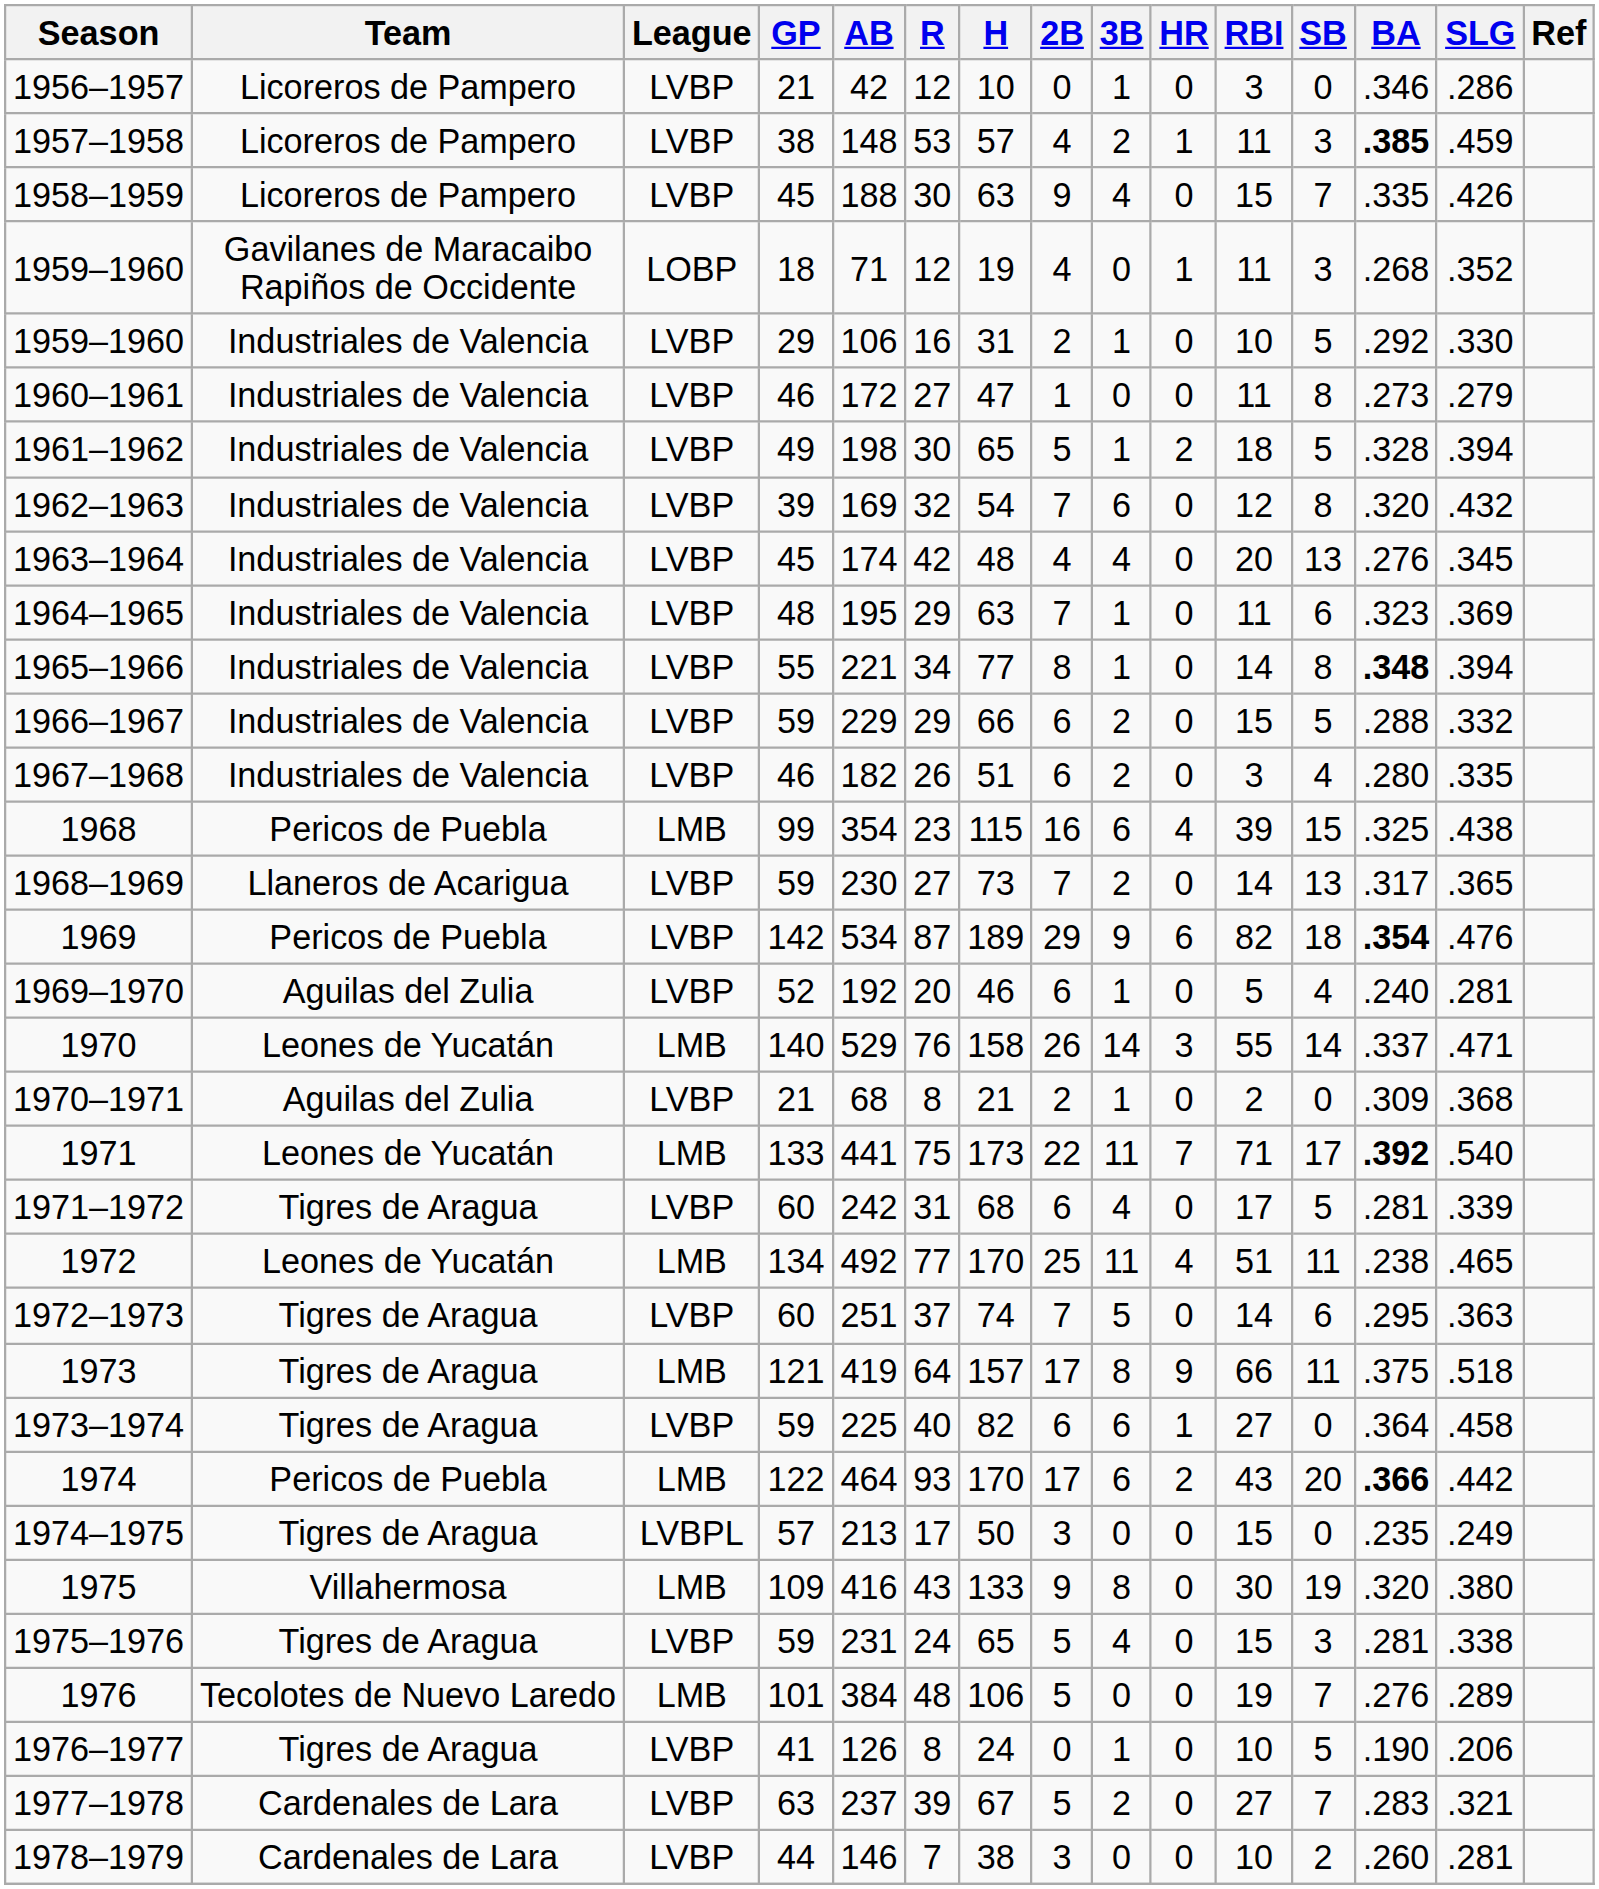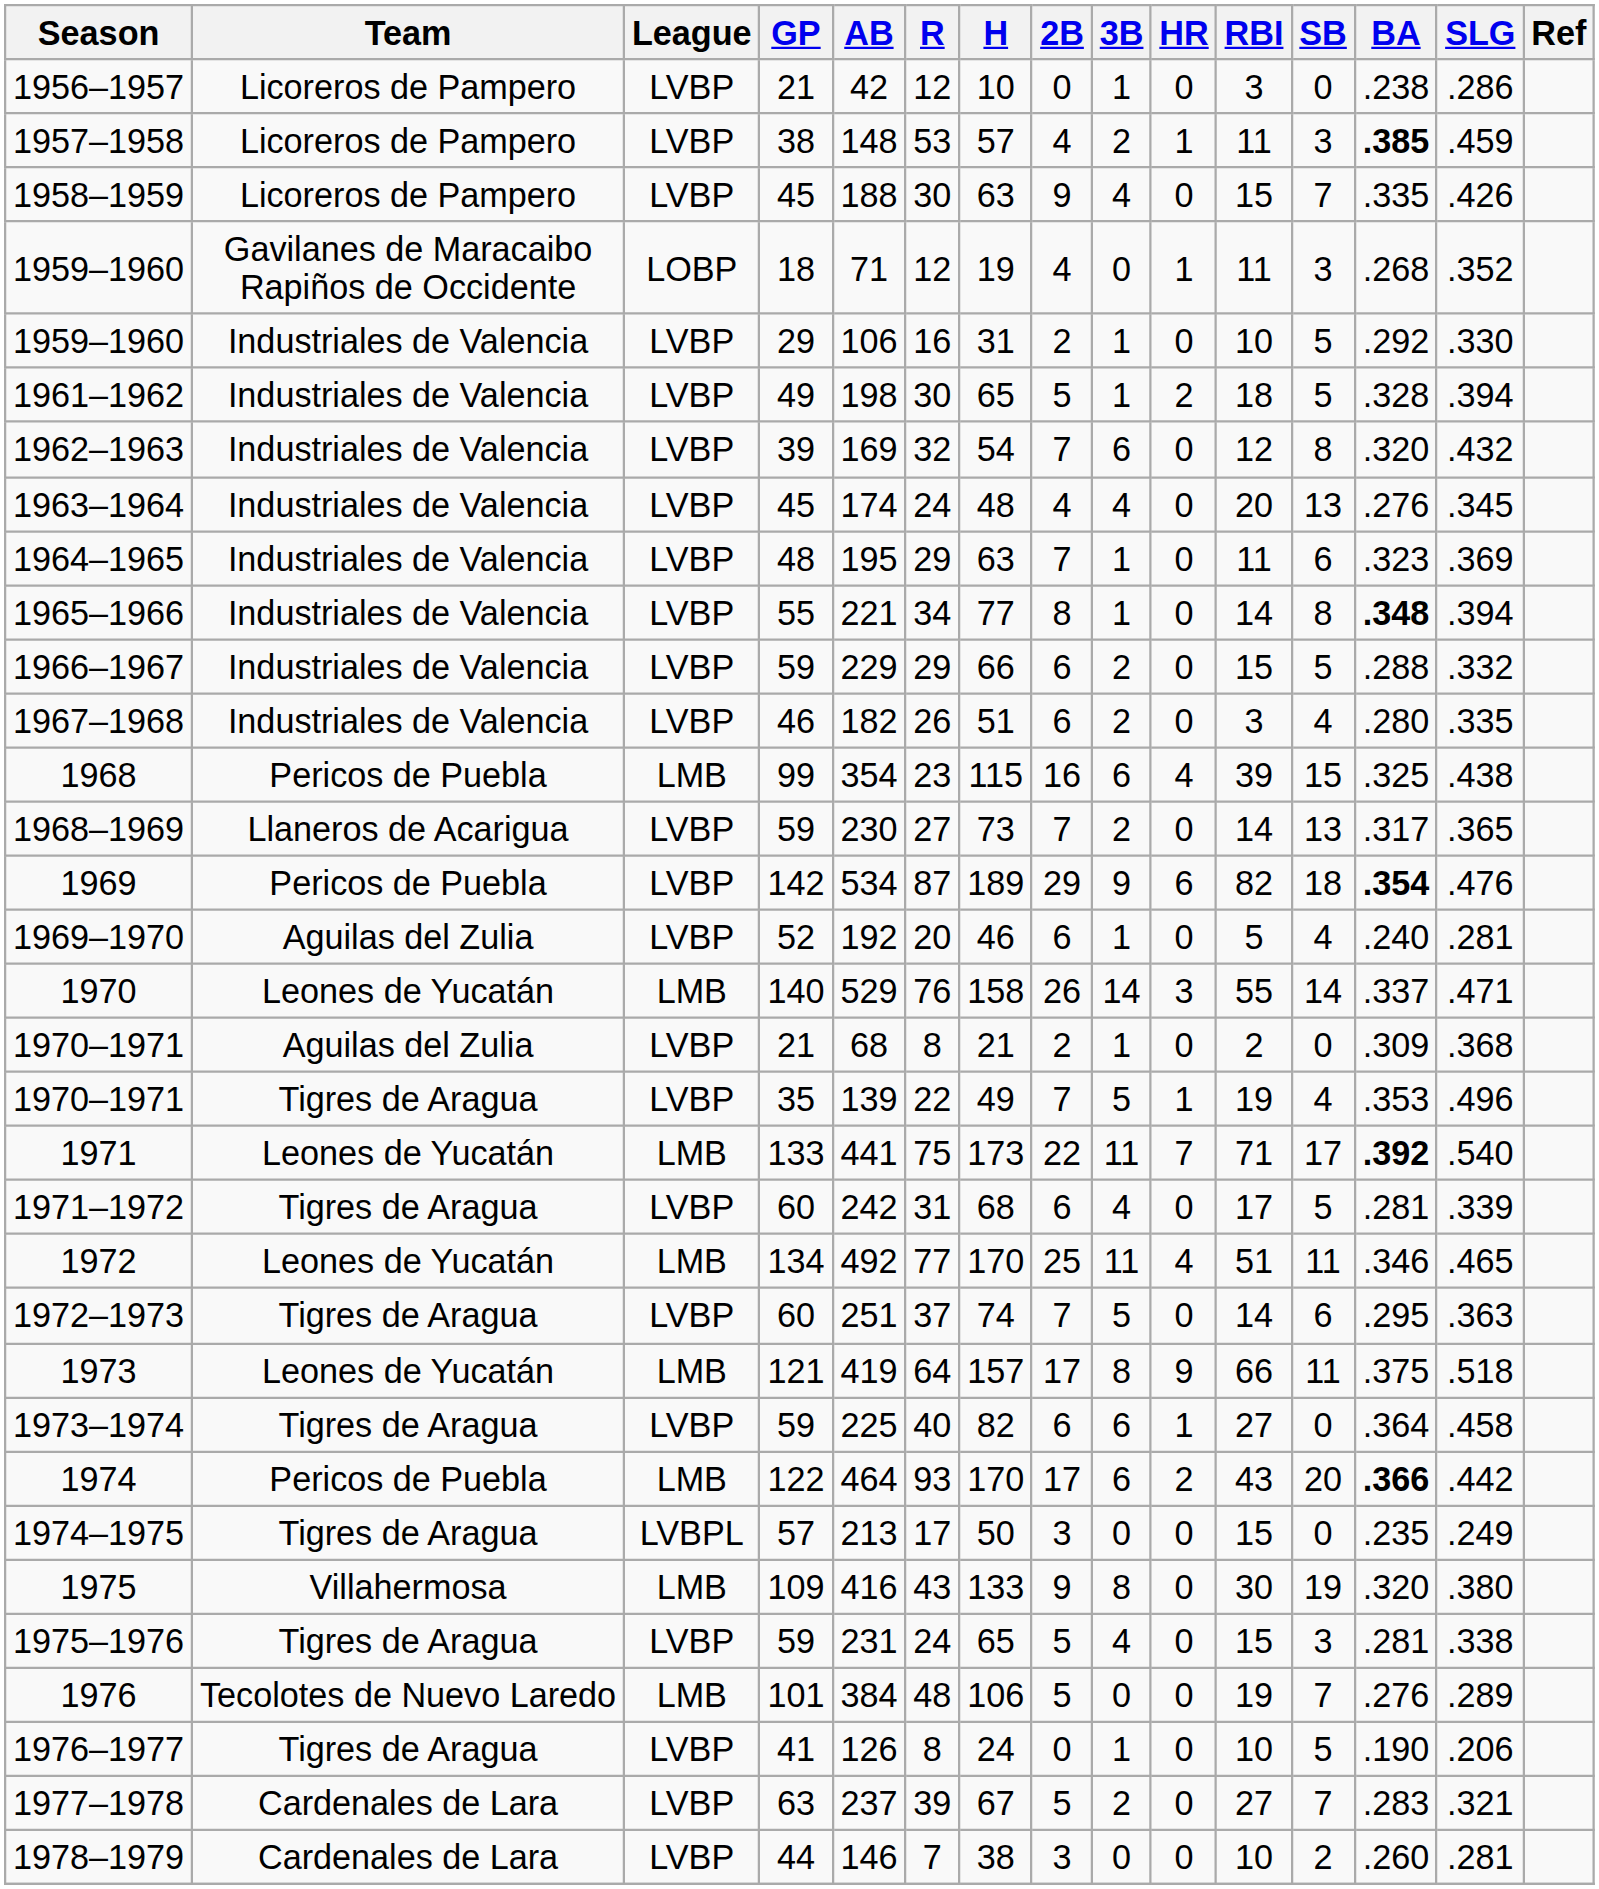 <table class="wikitable" style="font-size:95%;">
 <tr>
 <th>Season</th>
 <th>Team</th>
 <th>League</th>
 <th><a href='#'>GP</a></th>
 <th><a href='#'>AB</a></th>
 <th><a href='#'>R</a></th>
 <th><a href='#'>H</a></th>
 <th><a href='#'>2B</a></th>
 <th><a href='#'>3B</a></th>
 <th><a href='#'>HR</a></th>
 <th><a href='#'>RBI</a></th>
 <th><a href='#'>SB</a></th>
 <th><a href='#'>BA</a></th>
 <th><a href='#'>SLG</a></th>
 <th>Ref</th>
 </tr>
 <tr align=center>
 <td>1956–1957</td>
 <td>Licoreros de Pampero</td>
 <td>LVBP</td>
 <td>21</td>
 <td>42</td>
 <td>12</td>
 <td>10</td>
 <td>0</td>
 <td>1</td>
 <td>0</td>
 <td>3</td>
 <td>0</td>
-<td>.346</td>
+<td>.238</td>
 <td>.286</td>
 <td></td>
 </tr>
 <tr align=center>
 <td>1957–1958</td>
 <td>Licoreros de Pampero</td>
 <td>LVBP</td>
 <td>38</td>
 <td>148</td>
 <td>53</td>
 <td>57</td>
 <td>4</td>
 <td>2</td>
 <td>1</td>
 <td>11</td>
 <td>3</td>
 <td><strong>.385</strong></td>
 <td>.459</td>
 <td></td>
 </tr>
 <tr align=center>
 <td>1958–1959</td>
 <td>Licoreros de Pampero</td>
 <td>LVBP</td>
 <td>45</td>
 <td>188</td>
 <td>30</td>
 <td>63</td>
 <td>9</td>
 <td>4</td>
 <td>0</td>
 <td>15</td>
 <td>7</td>
 <td>.335</td>
 <td>.426</td>
 <td></td>
 </tr>
 <tr align=center>
 <td>1959–1960</td>
 <td>Gavilanes de Maracaibo<br>Rapiños de Occidente</td>
 <td>LOBP</td>
 <td>18</td>
 <td>71</td>
 <td>12</td>
 <td>19</td>
 <td>4</td>
 <td>0</td>
 <td>1</td>
 <td>11</td>
 <td>3</td>
 <td>.268</td>
 <td>.352</td>
 <td></td>
 </tr>
 <tr align=center>
 <td>1959–1960</td>
 <td>Industriales de Valencia</td>
 <td>LVBP</td>
 <td>29</td>
 <td>106</td>
 <td>16</td>
 <td>31</td>
 <td>2</td>
 <td>1</td>
 <td>0</td>
 <td>10</td>
 <td>5</td>
 <td>.292</td>
 <td>.330</td>
 <td></td>
 </tr>
 <tr align=center>
-<td>1960–1961</td>
-<td>Industriales de Valencia</td>
-<td>LVBP</td>
-<td>46</td>
-<td>172</td>
-<td>27</td>
-<td>47</td>
-<td>1</td>
-<td>0</td>
-<td>0</td>
-<td>11</td>
-<td>8</td>
-<td>.273</td>
-<td>.279</td>
-<td></td>
-</tr>
-<tr align=center>
 <td>1961–1962</td>
 <td>Industriales de Valencia</td>
 <td>LVBP</td>
 <td>49</td>
 <td>198</td>
 <td>30</td>
 <td>65</td>
 <td>5</td>
 <td>1</td>
 <td>2</td>
 <td>18</td>
 <td>5</td>
 <td>.328</td>
 <td>.394</td>
 <td></td>
 </tr>
 <tr align=center>
 <td>1962–1963</td>
 <td>Industriales de Valencia</td>
 <td>LVBP</td>
 <td>39</td>
 <td>169</td>
 <td>32</td>
 <td>54</td>
 <td>7</td>
 <td>6</td>
 <td>0</td>
 <td>12</td>
 <td>8</td>
 <td>.320</td>
 <td>.432</td>
 <td></td>
 </tr>
 <tr align=center>
 <td>1963–1964</td>
 <td>Industriales de Valencia</td>
 <td>LVBP</td>
 <td>45</td>
 <td>174</td>
-<td>42</td>
+<td>24</td>
 <td>48</td>
 <td>4</td>
 <td>4</td>
 <td>0</td>
 <td>20</td>
 <td>13</td>
 <td>.276</td>
 <td>.345</td>
 <td></td>
 </tr>
 <tr align=center>
 <td>1964–1965</td>
 <td>Industriales de Valencia</td>
 <td>LVBP</td>
 <td>48</td>
 <td>195</td>
 <td>29</td>
 <td>63</td>
 <td>7</td>
 <td>1</td>
 <td>0</td>
 <td>11</td>
 <td>6</td>
 <td>.323</td>
 <td>.369</td>
 <td></td>
 </tr>
 <tr align=center>
 <td>1965–1966</td>
 <td>Industriales de Valencia</td>
 <td>LVBP</td>
 <td>55</td>
 <td>221</td>
 <td>34</td>
 <td>77</td>
 <td>8</td>
 <td>1</td>
 <td>0</td>
 <td>14</td>
 <td>8</td>
 <td><strong>.348</strong></td>
 <td>.394</td>
 <td></td>
 </tr>
 <tr align=center>
 <td>1966–1967</td>
 <td>Industriales de Valencia</td>
 <td>LVBP</td>
 <td>59</td>
 <td>229</td>
 <td>29</td>
 <td>66</td>
 <td>6</td>
 <td>2</td>
 <td>0</td>
 <td>15</td>
 <td>5</td>
 <td>.288</td>
 <td>.332</td>
 <td></td>
 </tr>
 <tr align=center>
 <td>1967–1968</td>
 <td>Industriales de Valencia</td>
 <td>LVBP</td>
 <td>46</td>
 <td>182</td>
 <td>26</td>
 <td>51</td>
 <td>6</td>
 <td>2</td>
 <td>0</td>
 <td>3</td>
 <td>4</td>
 <td>.280</td>
 <td>.335</td>
 <td></td>
 </tr>
 <tr align=center>
 <td>1968</td>
 <td>Pericos de Puebla</td>
 <td>LMB</td>
 <td>99</td>
 <td>354</td>
 <td>23</td>
 <td>115</td>
 <td>16</td>
 <td>6</td>
 <td>4</td>
 <td>39</td>
 <td>15</td>
 <td>.325</td>
 <td>.438</td>
 <td></td>
 </tr>
 <tr align=center>
 <td>1968–1969</td>
 <td>Llaneros de Acarigua</td>
 <td>LVBP</td>
 <td>59</td>
 <td>230</td>
 <td>27</td>
 <td>73</td>
 <td>7</td>
 <td>2</td>
 <td>0</td>
 <td>14</td>
 <td>13</td>
 <td>.317</td>
 <td>.365</td>
 <td></td>
 </tr>
 <tr align=center>
 <td>1969</td>
 <td>Pericos de Puebla</td>
 <td>LVBP</td>
 <td>142</td>
 <td>534</td>
 <td>87</td>
 <td>189</td>
 <td>29</td>
 <td>9</td>
 <td>6</td>
 <td>82</td>
 <td>18</td>
 <td><strong>.354</strong></td>
 <td>.476</td>
 <td></td>
 </tr>
 <tr align=center>
 <td>1969–1970</td>
 <td>Aguilas del Zulia</td>
 <td>LVBP</td>
 <td>52</td>
 <td>192</td>
 <td>20</td>
 <td>46</td>
 <td>6</td>
 <td>1</td>
 <td>0</td>
 <td>5</td>
 <td>4</td>
 <td>.240</td>
 <td>.281</td>
 <td></td>
 </tr>
 <tr align=center>
 <td>1970</td>
 <td>Leones de Yucatán</td>
 <td>LMB</td>
 <td>140</td>
 <td>529</td>
 <td>76</td>
 <td>158</td>
 <td>26</td>
 <td>14</td>
 <td>3</td>
 <td>55</td>
 <td>14</td>
 <td>.337</td>
 <td>.471</td>
 <td></td>
 </tr>
 <tr align=center>
 <td>1970–1971</td>
 <td>Aguilas del Zulia</td>
 <td>LVBP</td>
 <td>21</td>
 <td>68</td>
 <td>8</td>
 <td>21</td>
 <td>2</td>
 <td>1</td>
 <td>0</td>
 <td>2</td>
 <td>0</td>
 <td>.309</td>
 <td>.368</td>
 <td></td>
 </tr>
 <tr align=center>
+<td>1970–1971</td>
+<td>Tigres de Aragua</td>
+<td>LVBP</td>
+<td>35</td>
+<td>139</td>
+<td>22</td>
+<td>49</td>
+<td>7</td>
+<td>5</td>
+<td>1</td>
+<td>19</td>
+<td>4</td>
+<td>.353</td>
+<td>.496</td>
+<td></td>
+</tr>
+<tr align=center>
 <td>1971</td>
 <td>Leones de Yucatán</td>
 <td>LMB</td>
 <td>133</td>
 <td>441</td>
 <td>75</td>
 <td>173</td>
 <td>22</td>
 <td>11</td>
 <td>7</td>
 <td>71</td>
 <td>17</td>
 <td><strong>.392</strong></td>
 <td>.540</td>
 <td></td>
 </tr>
 <tr align=center>
 <td>1971–1972</td>
 <td>Tigres de Aragua</td>
 <td>LVBP</td>
 <td>60</td>
 <td>242</td>
 <td>31</td>
 <td>68</td>
 <td>6</td>
 <td>4</td>
 <td>0</td>
 <td>17</td>
 <td>5</td>
 <td>.281</td>
 <td>.339</td>
 <td></td>
 </tr>
 <tr align=center>
 <td>1972</td>
 <td>Leones de Yucatán</td>
 <td>LMB</td>
 <td>134</td>
 <td>492</td>
 <td>77</td>
 <td>170</td>
 <td>25</td>
 <td>11</td>
 <td>4</td>
 <td>51</td>
 <td>11</td>
-<td>.238</td>
+<td>.346</td>
 <td>.465</td>
 <td></td>
 </tr>
 <tr align=center>
 <td>1972–1973</td>
 <td>Tigres de Aragua</td>
 <td>LVBP</td>
 <td>60</td>
 <td>251</td>
 <td>37</td>
 <td>74</td>
 <td>7</td>
 <td>5</td>
 <td>0</td>
 <td>14</td>
 <td>6</td>
 <td>.295</td>
 <td>.363</td>
 <td></td>
 </tr>
 <tr align=center>
 <td>1973</td>
-<td>Tigres de Aragua</td>
+<td>Leones de Yucatán</td>
 <td>LMB</td>
 <td>121</td>
 <td>419</td>
 <td>64</td>
 <td>157</td>
 <td>17</td>
 <td>8</td>
 <td>9</td>
 <td>66</td>
 <td>11</td>
 <td>.375</td>
 <td>.518</td>
 <td></td>
 </tr>
 <tr align=center>
 <td>1973–1974</td>
 <td>Tigres de Aragua</td>
 <td>LVBP</td>
 <td>59</td>
 <td>225</td>
 <td>40</td>
 <td>82</td>
 <td>6</td>
 <td>6</td>
 <td>1</td>
 <td>27</td>
 <td>0</td>
 <td>.364</td>
 <td>.458</td>
 <td></td>
 </tr>
 <tr align=center>
 <td>1974</td>
 <td>Pericos de Puebla</td>
 <td>LMB</td>
 <td>122</td>
 <td>464</td>
 <td>93</td>
 <td>170</td>
 <td>17</td>
 <td>6</td>
 <td>2</td>
 <td>43</td>
 <td>20</td>
 <td><strong>.366</strong></td>
 <td>.442</td>
 <td></td>
 </tr>
 <tr align=center>
 <td>1974–1975</td>
 <td>Tigres de Aragua</td>
 <td>LVBPL</td>
 <td>57</td>
 <td>213</td>
 <td>17</td>
 <td>50</td>
 <td>3</td>
 <td>0</td>
 <td>0</td>
 <td>15</td>
 <td>0</td>
 <td>.235</td>
 <td>.249</td>
 <td></td>
 </tr>
 <tr align=center>
 <td>1975</td>
 <td>Villahermosa</td>
 <td>LMB</td>
 <td>109</td>
 <td>416</td>
 <td>43</td>
 <td>133</td>
 <td>9</td>
 <td>8</td>
 <td>0</td>
 <td>30</td>
 <td>19</td>
 <td>.320</td>
 <td>.380</td>
 <td></td>
 </tr>
 <tr align=center>
 <td>1975–1976</td>
 <td>Tigres de Aragua</td>
 <td>LVBP</td>
 <td>59</td>
 <td>231</td>
 <td>24</td>
 <td>65</td>
 <td>5</td>
 <td>4</td>
 <td>0</td>
 <td>15</td>
 <td>3</td>
 <td>.281</td>
 <td>.338</td>
 <td></td>
 </tr>
 <tr align=center>
 <td>1976</td>
 <td>Tecolotes de Nuevo Laredo</td>
 <td>LMB</td>
 <td>101</td>
 <td>384</td>
 <td>48</td>
 <td>106</td>
 <td>5</td>
 <td>0</td>
 <td>0</td>
 <td>19</td>
 <td>7</td>
 <td>.276</td>
 <td>.289</td>
 <td></td>
 </tr>
 <tr align=center>
 <td>1976–1977</td>
 <td>Tigres de Aragua</td>
 <td>LVBP</td>
 <td>41</td>
 <td>126</td>
 <td>8</td>
 <td>24</td>
 <td>0</td>
 <td>1</td>
 <td>0</td>
 <td>10</td>
 <td>5</td>
 <td>.190</td>
 <td>.206</td>
 <td></td>
 </tr>
 <tr align=center>
 <td>1977–1978</td>
 <td>Cardenales de Lara</td>
 <td>LVBP</td>
 <td>63</td>
 <td>237</td>
 <td>39</td>
 <td>67</td>
 <td>5</td>
 <td>2</td>
 <td>0</td>
 <td>27</td>
 <td>7</td>
 <td>.283</td>
 <td>.321</td>
 <td></td>
 </tr>
 <tr align=center>
 <td>1978–1979</td>
 <td>Cardenales de Lara</td>
 <td>LVBP</td>
 <td>44</td>
 <td>146</td>
 <td>7</td>
 <td>38</td>
 <td>3</td>
 <td>0</td>
 <td>0</td>
 <td>10</td>
 <td>2</td>
 <td>.260</td>
 <td>.281</td>
 <td></td>
 </tr>
 <tr align=center>
 </tr>
 </table>
